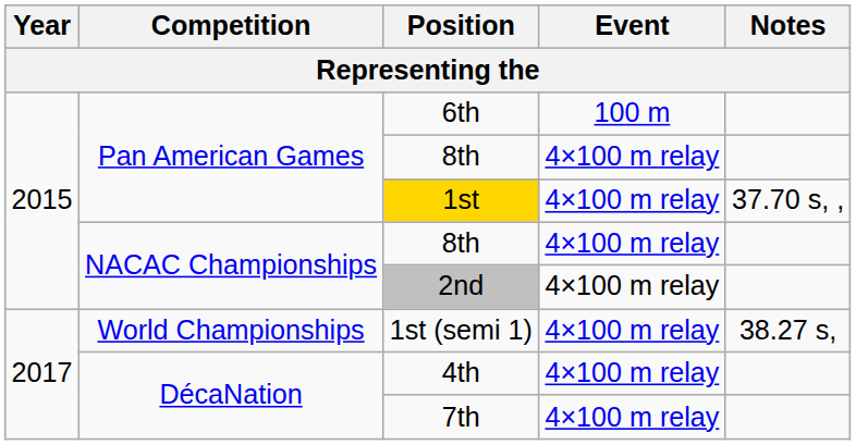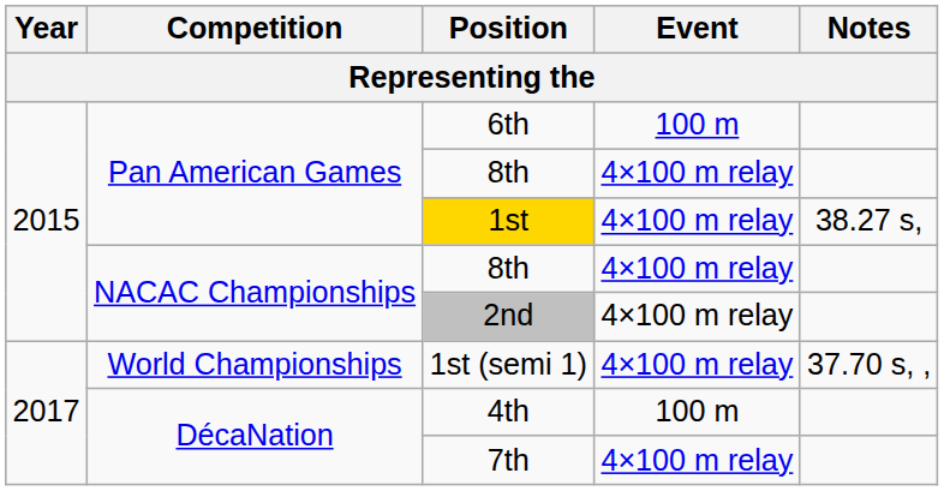 <table class=wikitable style=text-align:center>
 <tr>
 <th>Year</th>
 <th>Competition</th>
 <th>Position</th>
 <th>Event</th>
 <th>Notes</th>
 </tr>
 <tr>
 <th colspan=5>Representing the </th>
 </tr>
 <tr>
 <td rowspan=5>2015</td>
 <td rowspan=3><a href='#'>Pan American Games</a></td>
 <td>6th</td>
 <td><a href='#'>100 m</a></td>
 <td></td>
 </tr>
 <tr>
 <td>8th</td>
 <td><a href='#'>4×100 m relay</a></td>
 <td></td>
 </tr>
 <tr>
 <td bgcolor=gold>1st</td>
 <td><a href='#'>4×100 m relay</a></td>
-<td>37.70 s, , </td>
+<td>38.27 s, </td>
 </tr>
 <tr>
 <td rowspan=2><a href='#'>NACAC Championships</a></td>
 <td>8th</td>
 <td><a href='#'>4×100 m relay</a></td>
 <td></td>
 </tr>
 <tr>
 <td bgcolor=silver>2nd</td>
 <td>4×100 m relay</td>
 <td></td>
 </tr>
 <tr>
 <td rowspan=3>2017</td>
 <td><a href='#'>World Championships</a></td>
 <td>1st (semi 1)</td>
 <td><a href='#'>4×100 m relay</a></td>
-<td>38.27 s, </td>
+<td>37.70 s, , </td>
 </tr>
 <tr>
 <td rowspan=2><a href='#'>DécaNation</a></td>
 <td>4th</td>
-<td><a href='#'>4×100 m relay</a></td>
+<td>100 m</td>
 <td></td>
 </tr>
 <tr>
 <td>7th</td>
 <td><a href='#'>4×100 m relay</a></td>
 <td></td>
 </tr>
 </table>
